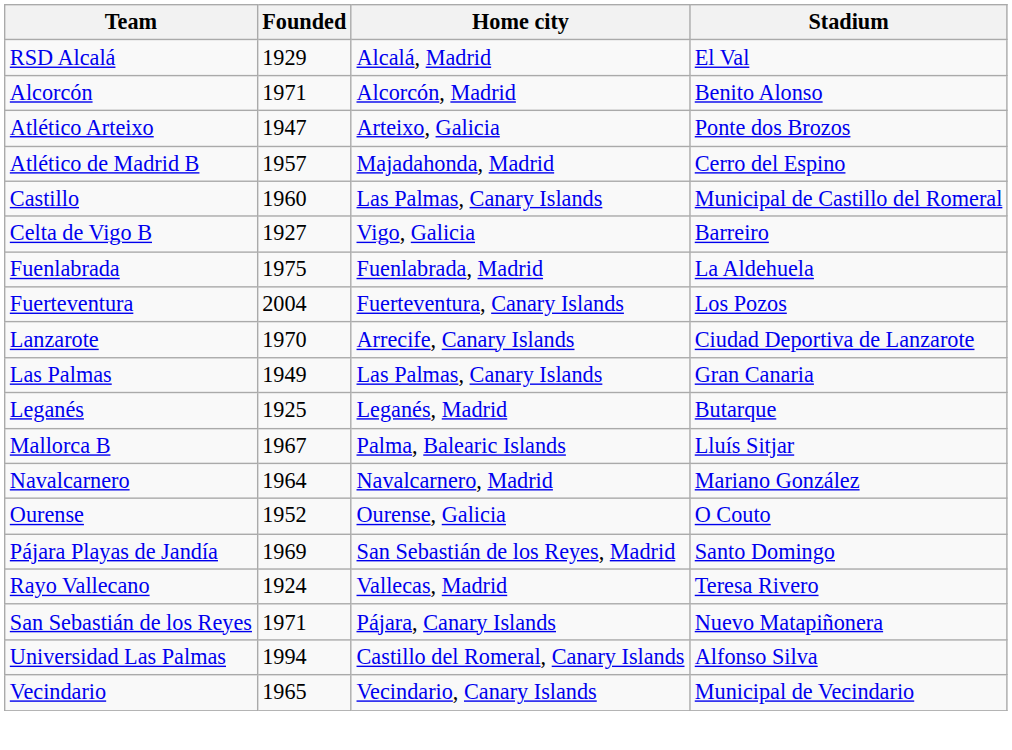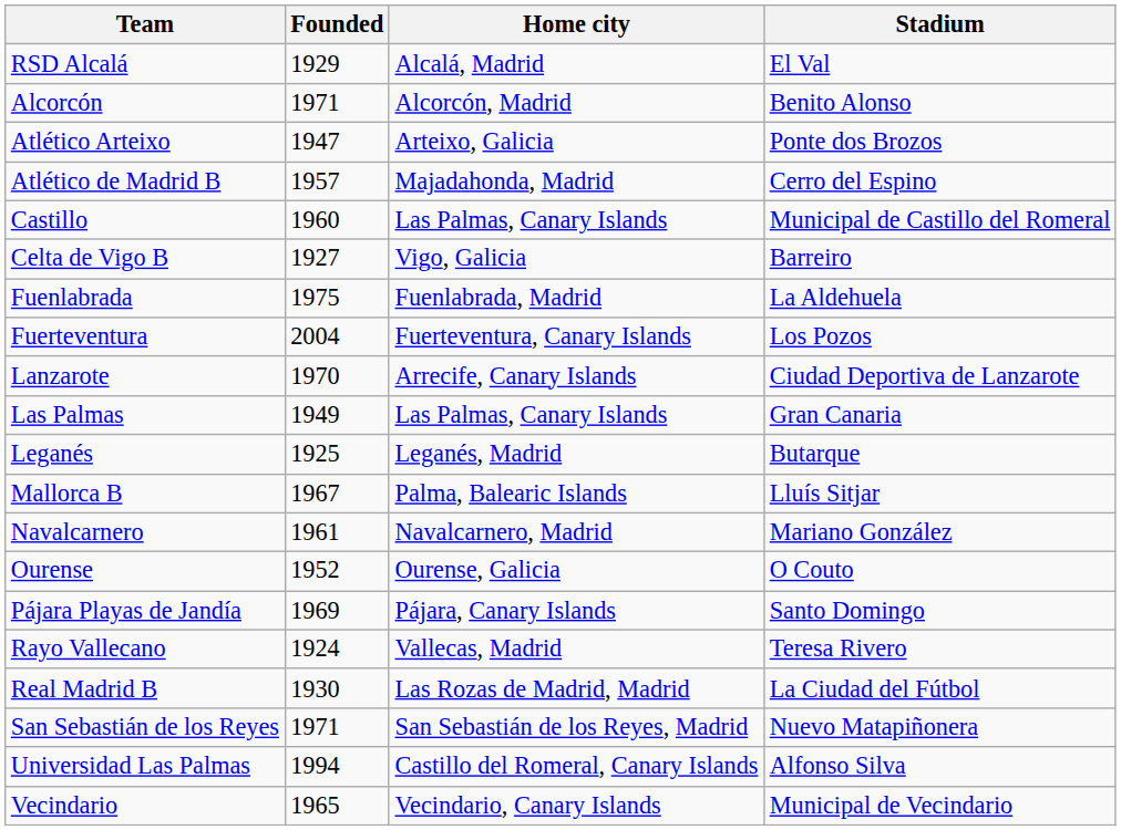 <table class="wikitable sortable">
 <tr>
 <th>Team</th>
 <th>Founded</th>
 <th>Home city</th>
 <th>Stadium</th>
 </tr>
 <tr>
 <td><a href='#'>RSD Alcalá</a></td>
 <td>1929</td>
 <td><a href='#'>Alcalá</a>, <a href='#'>Madrid</a></td>
 <td><a href='#'>El Val</a></td>
 </tr>
 <tr>
 <td><a href='#'>Alcorcón</a></td>
 <td>1971</td>
 <td><a href='#'>Alcorcón</a>, <a href='#'>Madrid</a></td>
 <td><a href='#'>Benito Alonso</a></td>
 </tr>
 <tr>
 <td><a href='#'>Atlético Arteixo</a></td>
 <td>1947</td>
 <td><a href='#'>Arteixo</a>, <a href='#'>Galicia</a></td>
 <td><a href='#'>Ponte dos Brozos</a></td>
 </tr>
 <tr>
 <td><a href='#'>Atlético de Madrid B</a></td>
 <td>1957</td>
 <td><a href='#'>Majadahonda</a>, <a href='#'>Madrid</a></td>
 <td><a href='#'>Cerro del Espino</a></td>
 </tr>
 <tr>
 <td><a href='#'>Castillo</a></td>
 <td>1960</td>
 <td><a href='#'>Las Palmas</a>, <a href='#'>Canary Islands</a></td>
 <td><a href='#'>Municipal de Castillo del Romeral</a></td>
 </tr>
 <tr>
 <td><a href='#'>Celta de Vigo B</a></td>
 <td>1927</td>
 <td><a href='#'>Vigo</a>, <a href='#'>Galicia</a></td>
 <td><a href='#'>Barreiro</a></td>
 </tr>
 <tr>
 <td><a href='#'>Fuenlabrada</a></td>
 <td>1975</td>
 <td><a href='#'>Fuenlabrada</a>, <a href='#'>Madrid</a></td>
 <td><a href='#'>La Aldehuela</a></td>
 </tr>
 <tr>
 <td><a href='#'>Fuerteventura</a></td>
 <td>2004</td>
 <td><a href='#'>Fuerteventura</a>, <a href='#'>Canary Islands</a></td>
 <td><a href='#'>Los Pozos</a></td>
 </tr>
 <tr>
 <td><a href='#'>Lanzarote</a></td>
 <td>1970</td>
 <td><a href='#'>Arrecife</a>, <a href='#'>Canary Islands</a></td>
 <td><a href='#'>Ciudad Deportiva de Lanzarote</a></td>
 </tr>
 <tr>
 <td><a href='#'>Las Palmas</a></td>
 <td>1949</td>
 <td><a href='#'>Las Palmas</a>, <a href='#'>Canary Islands</a></td>
 <td><a href='#'>Gran Canaria</a></td>
 </tr>
 <tr>
 <td><a href='#'>Leganés</a></td>
 <td>1925</td>
 <td><a href='#'>Leganés</a>, <a href='#'>Madrid</a></td>
 <td><a href='#'>Butarque</a></td>
 </tr>
 <tr>
 <td><a href='#'>Mallorca B</a></td>
 <td>1967</td>
 <td><a href='#'>Palma</a>, <a href='#'>Balearic Islands</a></td>
 <td><a href='#'>Lluís Sitjar</a></td>
 </tr>
 <tr>
 <td><a href='#'>Navalcarnero</a></td>
-<td>1964</td>
+<td>1961</td>
 <td><a href='#'>Navalcarnero</a>, <a href='#'>Madrid</a></td>
 <td><a href='#'>Mariano González</a></td>
 </tr>
 <tr>
 <td><a href='#'>Ourense</a></td>
 <td>1952</td>
 <td><a href='#'>Ourense</a>, <a href='#'>Galicia</a></td>
 <td><a href='#'>O Couto</a></td>
 </tr>
 <tr>
 <td><a href='#'>Pájara Playas de Jandía</a></td>
 <td>1969</td>
-<td><a href='#'>San Sebastián de los Reyes</a>, <a href='#'>Madrid</a></td>
+<td><a href='#'>Pájara</a>, <a href='#'>Canary Islands</a></td>
 <td><a href='#'>Santo Domingo</a></td>
 </tr>
 <tr>
 <td><a href='#'>Rayo Vallecano</a></td>
 <td>1924</td>
 <td><a href='#'>Vallecas</a>, <a href='#'>Madrid</a></td>
 <td><a href='#'>Teresa Rivero</a></td>
 </tr>
 <tr>
+<td><a href='#'>Real Madrid B</a></td>
+<td>1930</td>
+<td><a href='#'>Las Rozas de Madrid</a>, <a href='#'>Madrid</a></td>
+<td><a href='#'>La Ciudad del Fútbol</a></td>
+</tr>
+<tr>
 <td><a href='#'>San Sebastián de los Reyes</a></td>
 <td>1971</td>
-<td><a href='#'>Pájara</a>, <a href='#'>Canary Islands</a></td>
+<td><a href='#'>San Sebastián de los Reyes</a>, <a href='#'>Madrid</a></td>
 <td><a href='#'>Nuevo Matapiñonera</a></td>
 </tr>
 <tr>
 <td><a href='#'>Universidad Las Palmas</a></td>
 <td>1994</td>
 <td><a href='#'>Castillo del Romeral</a>, <a href='#'>Canary Islands</a></td>
 <td><a href='#'>Alfonso Silva</a></td>
 </tr>
 <tr>
 <td><a href='#'>Vecindario</a></td>
 <td>1965</td>
 <td><a href='#'>Vecindario</a>, <a href='#'>Canary Islands</a></td>
 <td><a href='#'>Municipal de Vecindario</a></td>
 </tr>
 </table>
